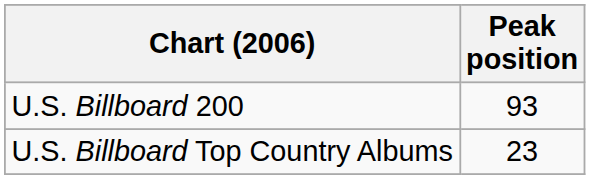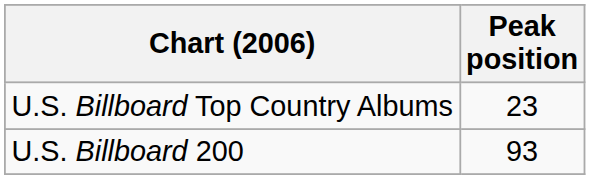 <table class="wikitable">
 <tr>
 <th>Chart (2006)</th>
 <th>Peak<br>position</th>
 </tr>
 <tr>
+<td>U.S. <em>Billboard</em> Top Country Albums</td>
+<td align="center">23</td>
+</tr>
+<tr>
 <td>U.S. <em>Billboard</em> 200</td>
 <td align="center">93</td>
 </tr>
-<tr>
-<td>U.S. <em>Billboard</em> Top Country Albums</td>
-<td align="center">23</td>
-</tr>
 </table>
